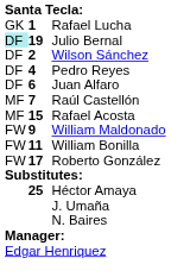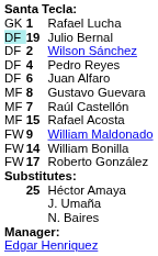 <table style="font-size: 90%" cellspacing="0" cellpadding="0">
 <tr>
 <td colspan="4"><strong>Santa Tecla:</strong></td>
 </tr>
 <tr>
 <th width="25"></th>
 <th width="25"></th>
 </tr>
 <tr>
 <td>GK</td>
 <td><strong>1</strong></td>
 <td> Rafael Lucha</td>
 </tr>
 <tr>
 <td style="background: paleturquoise;">DF</td>
 <td><strong>19</strong></td>
 <td> Julio Bernal</td>
 </tr>
 <tr>
 <td>DF</td>
 <td><strong>2</strong></td>
 <td> <a href='#'>Wilson Sánchez</a></td>
 </tr>
 <tr>
 <td>DF</td>
 <td><strong>4</strong></td>
 <td> Pedro Reyes</td>
 </tr>
 <tr>
 <td>DF</td>
 <td><strong>6</strong></td>
 <td> Juan Alfaro</td>
 </tr>
 <tr>
 <td>MF</td>
+<td><strong>8</strong></td>
+<td> Gustavo Guevara</td>
+<td></td>
+<td></td>
+</tr>
+<tr>
+<td>MF</td>
 <td><strong>7</strong></td>
 <td> Raúl Castellón</td>
 <td></td>
 <td></td>
 </tr>
 <tr>
 <td>MF</td>
 <td><strong>15</strong></td>
 <td> Rafael Acosta</td>
 <td></td>
 <td></td>
 </tr>
 <tr>
 <td>FW</td>
 <td><strong>9</strong></td>
 <td> <a href='#'>William Maldonado</a></td>
 <td></td>
 <td> </td>
 </tr>
 <tr>
 <td>FW</td>
-<td><strong>11</strong></td>
+<td><strong>14</strong></td>
 <td> William Bonilla</td>
 <td></td>
 <td></td>
 </tr>
 <tr>
 <td>FW</td>
 <td><strong>17</strong></td>
 <td> Roberto González</td>
 </tr>
 <tr>
 <td colspan=3><strong>Substitutes:</strong></td>
 </tr>
 <tr>
 <td></td>
 <td><strong>25</strong></td>
 <td> Héctor Amaya</td>
 <td></td>
 <td></td>
 </tr>
 <tr>
 <td></td>
 <td><strong></strong></td>
 <td> J. Umaña</td>
 <td></td>
 <td> </td>
 </tr>
 <tr>
 <td></td>
 <td><strong></strong></td>
 <td> N. Baires</td>
 <td></td>
 <td> </td>
 </tr>
 <tr>
 <td colspan=3><strong>Manager:</strong></td>
 </tr>
 <tr>
 <td colspan=4> <a href='#'>Edgar Henriquez</a></td>
 </tr>
 </table>
